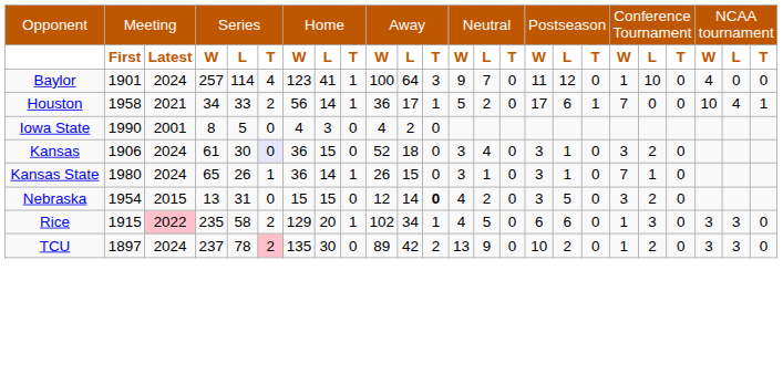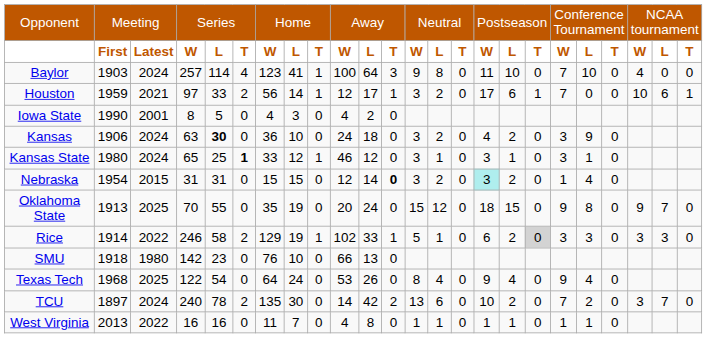 <table class="wikitable" style="text-align:center">
 <tr>
 <td style= "width:100px; background: #BF5700; color:white">Opponent</td>
 <td colspan="2" style= "background: #BF5700; color:white">Meeting</td>
 <td colspan="3" style= "background: #BF5700; color:white">Series</td>
 <td colspan="3" style= "background: #BF5700; color:white">Home</td>
 <td colspan="3" style= "background: #BF5700; color:white">Away</td>
 <td colspan="3" style= "background: #BF5700; color:white">Neutral</td>
 <td colspan="3" style= "background: #BF5700; color:white">Postseason</td>
 <td colspan="3" style= "background: #BF5700; color:white">Conference Tournament</td>
 <td colspan="3" style= "background: #BF5700; color:white">NCAA tournament</td>
 </tr>
 <tr>
 <th style="width:20px; background: white; color:#BF5700"></th>
 <th style="width:20px; background: white; color:#BF5700">First</th>
 <th style="width:20px; background: white; color:#BF5700">Latest</th>
 <th style="width:20px; background: white; color:#BF5700">W</th>
 <th style="width:20px; background: white; color:#BF5700">L</th>
 <th style="width:20px; background: white; color:#BF5700">T</th>
 <th style="width:20px; background: white; color:#BF5700">W</th>
 <th style="width:20px; background: white; color:#BF5700">L</th>
 <th style="width:20px; background: white; color:#BF5700">T</th>
 <th style="width:20px; background: white; color:#BF5700">W</th>
 <th style="width:20px; background: white; color:#BF5700">L</th>
 <th style="width:20px; background: white; color:#BF5700">T</th>
 <th style="width:20px; background: white; color:#BF5700">W</th>
 <th style="width:20px; background: white; color:#BF5700">L</th>
 <th style="width:20px; background: white; color:#BF5700">T</th>
 <th style="width:20px; background: white; color:#BF5700">W</th>
 <th style="width:20px; background: white; color:#BF5700">L</th>
 <th style="width:20px; background: white; color:#BF5700">T</th>
 <th style="width:20px; background: white; color:#BF5700">W</th>
 <th style="width:20px; background: white; color:#BF5700">L</th>
 <th style="width:20px; background: white; color:#BF5700">T</th>
 <th style="width:20px; background: white; color:#BF5700">W</th>
 <th style="width:20px; background: white; color:#BF5700">L</th>
 <th style="width:20px; background: white; color:#BF5700">T</th>
 </tr>
 <tr>
 <td><a href='#'>Baylor</a></td>
-<td>1901</td>
+<td>1903</td>
 <td>2024</td>
 <td>257</td>
 <td>114</td>
 <td>4</td>
 <td>123</td>
 <td>41</td>
 <td>1</td>
 <td>100</td>
 <td>64</td>
 <td>3</td>
 <td>9</td>
-<td>7</td>
+<td>8</td>
 <td>0</td>
 <td>11</td>
-<td>12</td>
+<td>10</td>
 <td>0</td>
-<td>1</td>
+<td>7</td>
 <td>10</td>
 <td>0</td>
 <td>4</td>
 <td>0</td>
 <td>0</td>
 </tr>
 <tr>
 <td><a href='#'>Houston</a></td>
-<td>1958</td>
+<td>1959</td>
 <td>2021</td>
-<td>34</td>
+<td>97</td>
 <td>33</td>
 <td>2</td>
 <td>56</td>
 <td>14</td>
 <td>1</td>
-<td>36</td>
+<td>12</td>
 <td>17</td>
 <td>1</td>
-<td>5</td>
+<td>3</td>
 <td>2</td>
 <td>0</td>
 <td>17</td>
 <td>6</td>
 <td>1</td>
 <td>7</td>
 <td>0</td>
 <td>0</td>
 <td>10</td>
-<td>4</td>
+<td>6</td>
 <td>1</td>
 </tr>
 <tr>
 <td><a href='#'>Iowa State</a></td>
 <td>1990</td>
 <td>2001</td>
 <td>8</td>
 <td>5</td>
 <td>0</td>
 <td>4</td>
 <td>3</td>
 <td>0</td>
 <td>4</td>
 <td>2</td>
 <td>0</td>
 <td></td>
 <td></td>
 <td></td>
 <td></td>
 <td></td>
 <td></td>
 <td></td>
 <td></td>
 <td></td>
 <td></td>
 <td></td>
 <td></td>
 </tr>
 <tr>
 <td><a href='#'>Kansas</a></td>
 <td>1906</td>
 <td>2024</td>
-<td>61</td>
-<td>30</td>
-<td style="background: lavender;">0</td>
+<td>63</td>
+<td><strong>30</strong></td>
+<td>0</td>
 <td>36</td>
-<td>15</td>
+<td>10</td>
 <td>0</td>
-<td>52</td>
+<td>24</td>
 <td>18</td>
 <td>0</td>
 <td>3</td>
+<td>2</td>
+<td>0</td>
 <td>4</td>
+<td>2</td>
 <td>0</td>
 <td>3</td>
-<td>1</td>
-<td>0</td>
-<td>3</td>
-<td>2</td>
+<td>9</td>
 <td>0</td>
 <td></td>
 <td></td>
 <td></td>
 </tr>
 <tr>
 <td><a href='#'>Kansas State</a></td>
 <td>1980</td>
 <td>2024</td>
 <td>65</td>
-<td>26</td>
+<td>25</td>
+<td><strong>1</strong></td>
+<td>33</td>
+<td>12</td>
 <td>1</td>
-<td>36</td>
-<td>14</td>
-<td>1</td>
-<td>26</td>
-<td>15</td>
+<td>46</td>
+<td>12</td>
 <td>0</td>
 <td>3</td>
 <td>1</td>
 <td>0</td>
 <td>3</td>
 <td>1</td>
 <td>0</td>
-<td>7</td>
+<td>3</td>
 <td>1</td>
 <td>0</td>
 <td></td>
 <td></td>
 <td></td>
 </tr>
 <tr>
 <td><a href='#'>Nebraska</a></td>
 <td>1954</td>
 <td>2015</td>
-<td>13</td>
+<td>31</td>
 <td>31</td>
 <td>0</td>
 <td>15</td>
 <td>15</td>
 <td>0</td>
 <td>12</td>
 <td>14</td>
 <td><strong>0</strong></td>
-<td>4</td>
+<td>3</td>
 <td>2</td>
 <td>0</td>
-<td>3</td>
-<td>5</td>
+<td style="background: paleturquoise;">3</td>
+<td>2</td>
 <td>0</td>
-<td>3</td>
-<td>2</td>
+<td>1</td>
+<td>4</td>
 <td>0</td>
 <td></td>
 <td></td>
 <td></td>
 </tr>
 <tr>
+<td><a href='#'>Oklahoma State</a></td>
+<td>1913</td>
+<td>2025</td>
+<td>70</td>
+<td>55</td>
+<td>0</td>
+<td>35</td>
+<td>19</td>
+<td>0</td>
+<td>20</td>
+<td>24</td>
+<td>0</td>
+<td>15</td>
+<td>12</td>
+<td>0</td>
+<td>18</td>
+<td>15</td>
+<td>0</td>
+<td>9</td>
+<td>8</td>
+<td>0</td>
+<td>9</td>
+<td>7</td>
+<td>0</td>
+</tr>
+<tr>
 <td><a href='#'>Rice</a></td>
-<td>1915</td>
-<td style="background: pink;">2022</td>
-<td>235</td>
+<td>1914</td>
+<td>2022</td>
+<td>246</td>
 <td>58</td>
 <td>2</td>
 <td>129</td>
-<td>20</td>
+<td>19</td>
 <td>1</td>
 <td>102</td>
-<td>34</td>
+<td>33</td>
 <td>1</td>
-<td>4</td>
 <td>5</td>
+<td>1</td>
 <td>0</td>
 <td>6</td>
-<td>6</td>
-<td>0</td>
-<td>1</td>
+<td>2</td>
+<td style="background: lightgrey;">0</td>
+<td>3</td>
 <td>3</td>
 <td>0</td>
 <td>3</td>
 <td>3</td>
 <td>0</td>
 </tr>
 <tr>
+<td><a href='#'>SMU</a></td>
+<td>1918</td>
+<td>1980</td>
+<td>142</td>
+<td>23</td>
+<td>0</td>
+<td>76</td>
+<td>10</td>
+<td>0</td>
+<td>66</td>
+<td>13</td>
+<td>0</td>
+<td></td>
+<td></td>
+<td></td>
+<td></td>
+<td></td>
+<td></td>
+<td></td>
+<td></td>
+<td></td>
+<td></td>
+<td></td>
+<td></td>
+</tr>
+<tr>
+<td><a href='#'>Texas Tech</a></td>
+<td>1968</td>
+<td>2025</td>
+<td>122</td>
+<td>54</td>
+<td>0</td>
+<td>64</td>
+<td>24</td>
+<td>0</td>
+<td>53</td>
+<td>26</td>
+<td>0</td>
+<td>8</td>
+<td>4</td>
+<td>0</td>
+<td>9</td>
+<td>4</td>
+<td>0</td>
+<td>9</td>
+<td>4</td>
+<td>0</td>
+<td></td>
+<td></td>
+<td></td>
+</tr>
+<tr>
 <td><a href='#'>TCU</a></td>
 <td>1897</td>
 <td>2024</td>
-<td>237</td>
+<td>240</td>
 <td>78</td>
-<td style="background: pink;">2</td>
+<td>2</td>
 <td>135</td>
 <td>30</td>
 <td>0</td>
-<td>89</td>
+<td>14</td>
 <td>42</td>
 <td>2</td>
 <td>13</td>
-<td>9</td>
+<td>6</td>
 <td>0</td>
 <td>10</td>
 <td>2</td>
 <td>0</td>
-<td>1</td>
+<td>7</td>
 <td>2</td>
 <td>0</td>
 <td>3</td>
-<td>3</td>
+<td>7</td>
 <td>0</td>
 </tr>
+<tr>
+<td><a href='#'>West Virginia</a></td>
+<td>2013</td>
+<td>2022</td>
+<td>16</td>
+<td>16</td>
+<td>0</td>
+<td>11</td>
+<td>7</td>
+<td>0</td>
+<td>4</td>
+<td>8</td>
+<td>0</td>
+<td>1</td>
+<td>1</td>
+<td>0</td>
+<td>1</td>
+<td>1</td>
+<td>0</td>
+<td>1</td>
+<td>1</td>
+<td>0</td>
+<td></td>
+<td></td>
+<td></td>
+</tr>
 </table>
